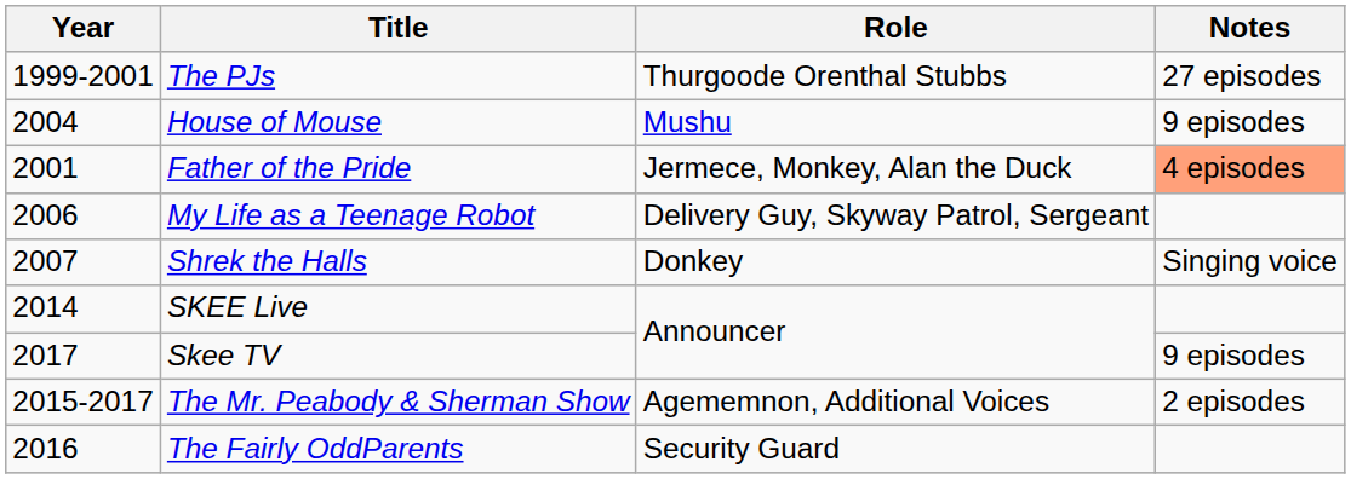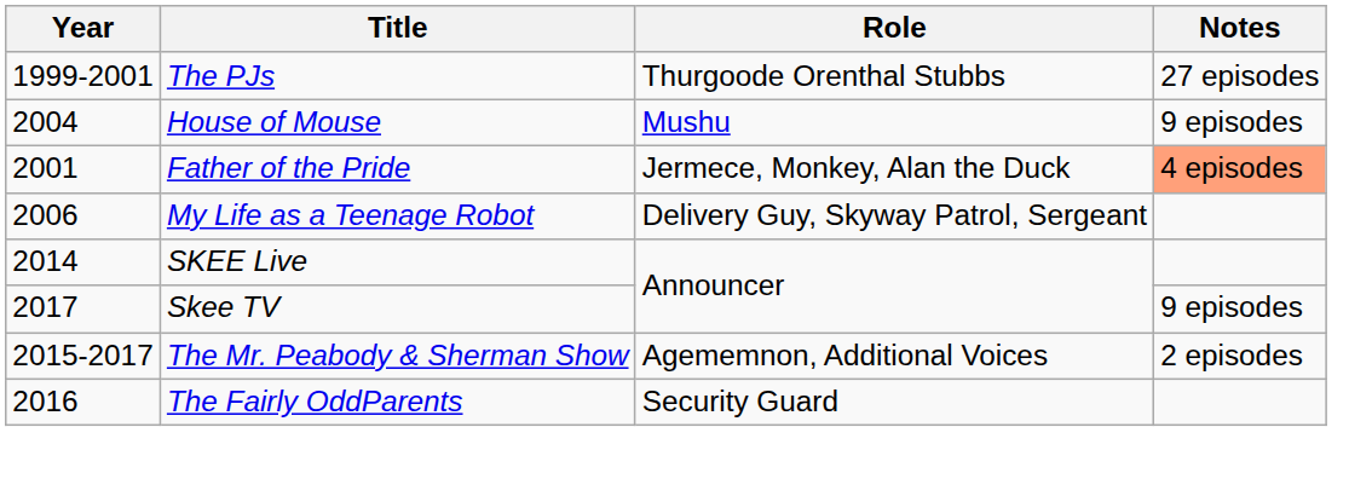 <table class = "wikitable sortable">
 <tr>
 <th>Year</th>
 <th>Title</th>
 <th>Role</th>
 <th class="unsortable">Notes</th>
 </tr>
 <tr>
 <td>1999-2001</td>
 <td><em><a href='#'>The PJs</a></em></td>
 <td>Thurgoode Orenthal Stubbs</td>
 <td>27 episodes</td>
 </tr>
 <tr>
 <td>2004</td>
 <td><em><a href='#'>House of Mouse</a></em></td>
 <td><a href='#'>Mushu</a></td>
 <td>9 episodes</td>
 </tr>
 <tr>
 <td>2001</td>
 <td><em><a href='#'>Father of the Pride</a></em></td>
 <td>Jermece, Monkey, Alan the Duck</td>
 <td style="background: lightsalmon;">4 episodes</td>
 </tr>
 <tr>
 <td>2006</td>
 <td><em><a href='#'>My Life as a Teenage Robot</a></em></td>
 <td>Delivery Guy, Skyway Patrol, Sergeant</td>
 <td></td>
 </tr>
 <tr>
-<td>2007</td>
-<td><em><a href='#'>Shrek the Halls</a></em></td>
-<td>Donkey</td>
-<td>Singing voice</td>
-</tr>
-<tr>
 <td>2014</td>
 <td><em>SKEE Live</em></td>
 <td rowspan="2">Announcer</td>
 <td></td>
 </tr>
 <tr>
 <td>2017</td>
 <td><em>Skee TV</em></td>
 <td>9 episodes</td>
 </tr>
 <tr>
 <td>2015-2017</td>
 <td><em><a href='#'>The Mr. Peabody & Sherman Show</a></em></td>
 <td>Agememnon, Additional Voices</td>
 <td>2 episodes</td>
 </tr>
 <tr>
 <td>2016</td>
 <td><em><a href='#'>The Fairly OddParents</a></em></td>
 <td>Security Guard</td>
 <td></td>
 </tr>
 </table>
